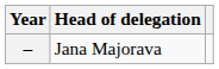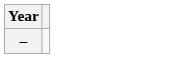 <table class="wikitable plainrowheaders">
 <tr>
 <th>Year</th>
-<th>Head of delegation</th>
 <th></th>
 </tr>
 <tr>
 <th scope="row">–</th>
-<td>Jana Majorava</td>
 <td></td>
 </tr>
 </table>
